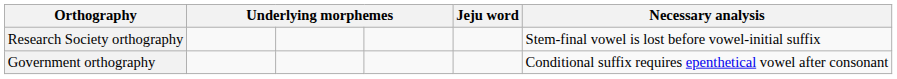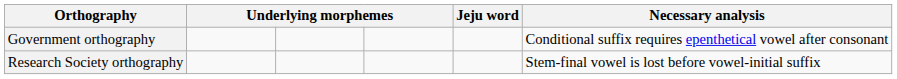 <table class="wikitable">
 <tr>
 <th>Orthography</th>
 <th colspan="3">Underlying morphemes</th>
 <th>Jeju word</th>
 <th>Necessary analysis</th>
+</tr>
+<tr>
+<td style="background:#F2F2F2">Government orthography</td>
+<td></td>
+<td></td>
+<td></td>
+<td></td>
+<td>Conditional suffix  requires <a href='#'>epenthetical</a> vowel  after consonant</td>
 </tr>
 <tr>
 <td style="background:#F2F2F2">Research Society orthography</td>
 <td width="10%"></td>
 <td width="10%"></td>
 <td width="10%"></td>
 <td></td>
 <td>Stem-final vowel  is lost before vowel-initial suffix</td>
 </tr>
-<tr>
-<td style="background:#F2F2F2">Government orthography</td>
-<td></td>
-<td></td>
-<td></td>
-<td></td>
-<td>Conditional suffix  requires <a href='#'>epenthetical</a> vowel  after consonant</td>
-</tr>
 </table>
